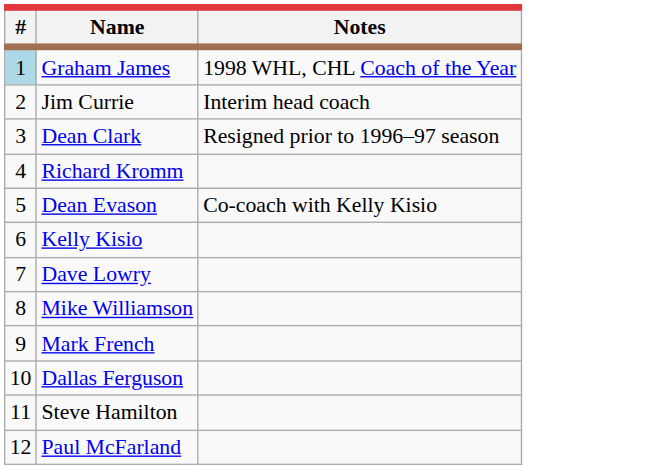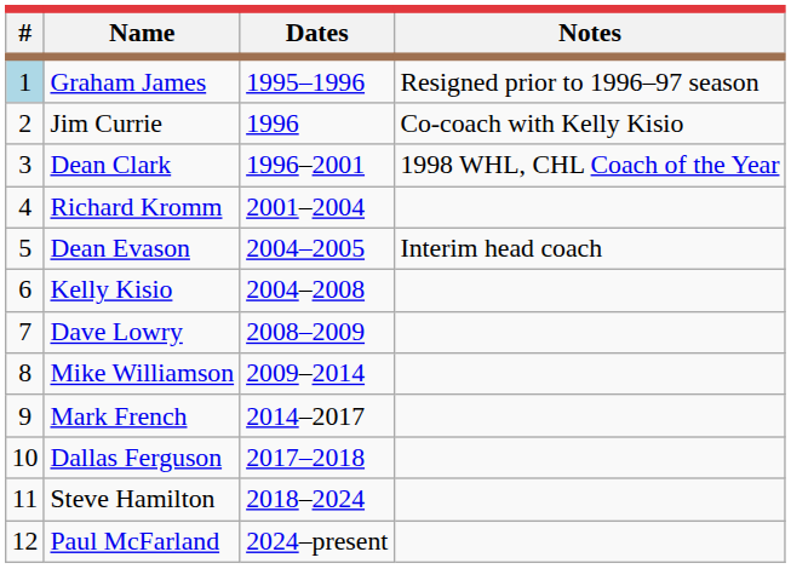 <table class=wikitable>
 <tr style="text-align:center; background:#dddddd; border-top:#E2373C 5px solid; border-bottom:#9F7152 5px solid;">
 <th>#</th>
 <th>Name</th>
+<th>Dates</th>
 <th>Notes</th>
 </tr>
 <tr>
 <td align=center style="background: lightblue;">1</td>
 <td><a href='#'>Graham James</a></td>
-<td>1998 WHL, CHL <a href='#'>Coach of the Year</a></td>
+<td><a href='#'>1995–1996</a></td>
+<td>Resigned prior to 1996–97 season</td>
 </tr>
 <tr>
 <td align=center>2</td>
 <td>Jim Currie</td>
-<td>Interim head coach</td>
+<td><a href='#'>1996</a></td>
+<td>Co-coach with Kelly Kisio</td>
 </tr>
 <tr>
 <td align=center>3</td>
 <td><a href='#'>Dean Clark</a></td>
-<td>Resigned prior to 1996–97 season</td>
+<td><a href='#'>1996</a>–<a href='#'>2001</a></td>
+<td>1998 WHL, CHL <a href='#'>Coach of the Year</a></td>
 </tr>
 <tr>
 <td align=center>4</td>
 <td><a href='#'>Richard Kromm</a></td>
+<td><a href='#'>2001</a>–<a href='#'>2004</a></td>
 <td></td>
 </tr>
 <tr>
 <td align=center>5</td>
 <td><a href='#'>Dean Evason</a></td>
-<td>Co-coach with Kelly Kisio</td>
+<td><a href='#'>2004–2005</a></td>
+<td>Interim head coach</td>
 </tr>
 <tr>
 <td align=center>6</td>
 <td><a href='#'>Kelly Kisio</a></td>
+<td><a href='#'>2004</a>–<a href='#'>2008</a></td>
 <td></td>
 </tr>
 <tr>
 <td align=center>7</td>
 <td><a href='#'>Dave Lowry</a></td>
+<td><a href='#'>2008–2009</a></td>
 <td></td>
 </tr>
 <tr>
 <td align=center>8</td>
 <td><a href='#'>Mike Williamson</a></td>
+<td><a href='#'>2009</a>–<a href='#'>2014</a></td>
 <td></td>
 </tr>
 <tr>
 <td align=center>9</td>
 <td><a href='#'>Mark French</a></td>
+<td><a href='#'>2014</a>–2017</td>
 <td></td>
 </tr>
 <tr>
 <td align=center>10</td>
 <td><a href='#'>Dallas Ferguson</a></td>
+<td><a href='#'>2017–2018</a></td>
 <td></td>
 </tr>
 <tr>
 <td align=center>11</td>
 <td>Steve Hamilton</td>
+<td><a href='#'>2018</a>–<a href='#'>2024</a></td>
 <td></td>
 </tr>
 <tr>
 <td align=center>12</td>
 <td><a href='#'>Paul McFarland</a></td>
+<td><a href='#'>2024</a>–present</td>
 <td></td>
 </tr>
 </table>
